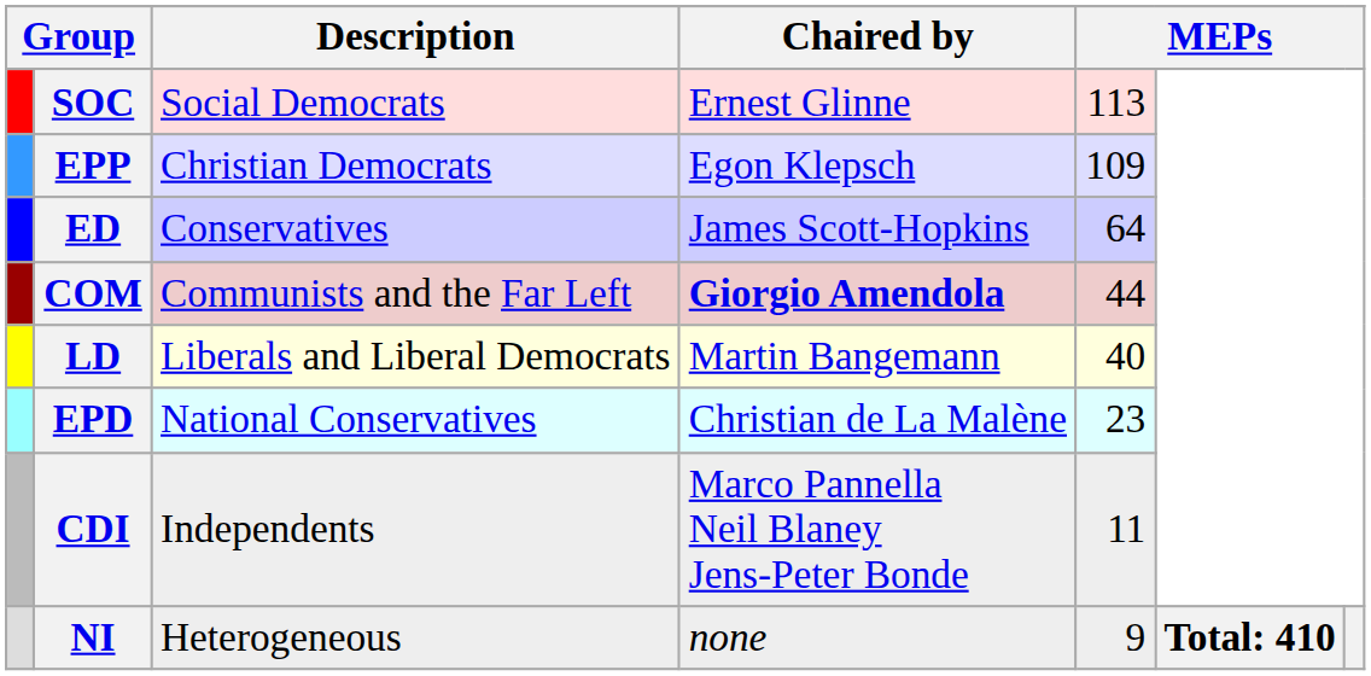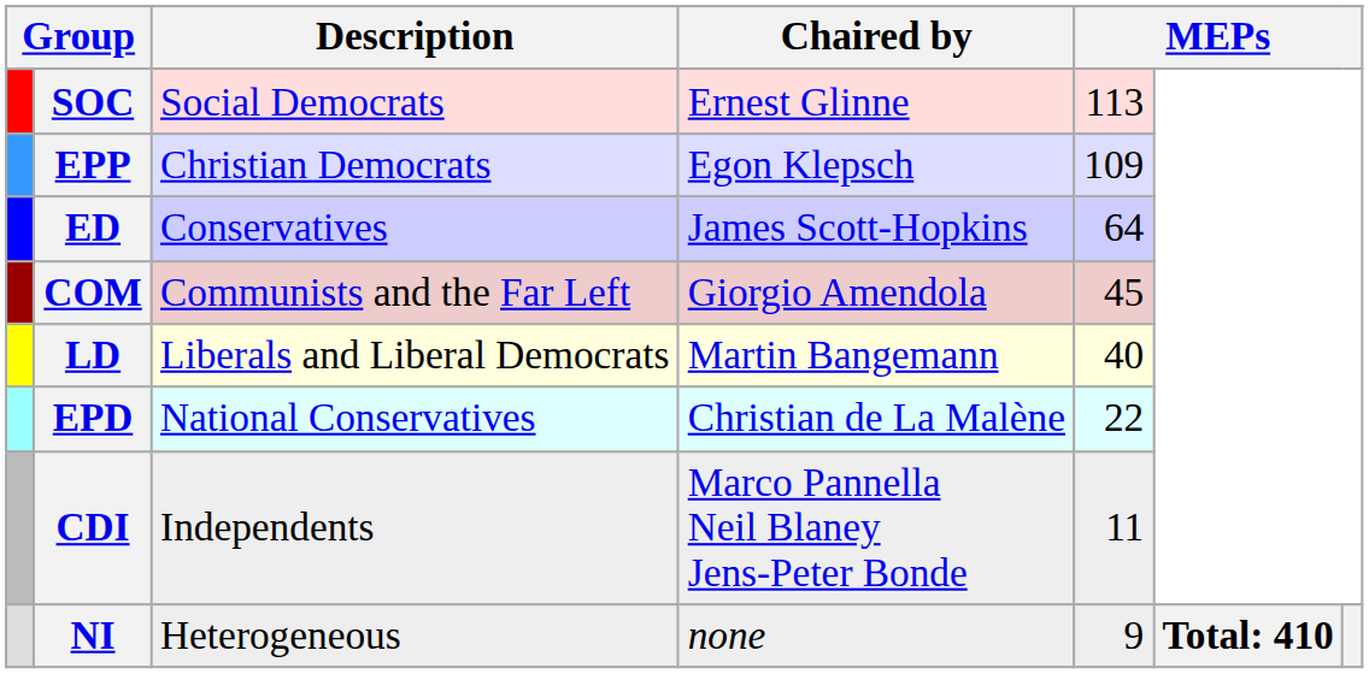 <table class="wikitable">
 <tr>
 </tr>
 <tr>
 <th colspan="2"><a href='#'>Group</a></th>
 <th>Description</th>
 <th>Chaired by</th>
 <th colspan=3><a href='#'>MEPs</a></th>
 </tr>
 <tr>
 <th style="background-color:#FF0000; width: 3px;"> </th>
 <th><a href='#'>SOC</a></th>
 <td style="background-color:#FFDDDD;"><a href='#'>Social Democrats</a></td>
 <td style="background-color:#FFDDDD;"><a href='#'>Ernest Glinne</a></td>
 <td style="background-color:#FFDDDD;text-align:right;">113</td>
 <td rowspan="7" colspan="2" style="text-align:center;vertical-align:middle;background:#FFFFFF"></td>
 </tr>
 <tr>
 <th style="background-color:#3399FF; width: 3px;"> </th>
 <th><a href='#'>EPP</a></th>
 <td style="background-color:#DDDDFF;"><a href='#'>Christian Democrats</a></td>
 <td style="background-color:#DDDDFF;"><a href='#'>Egon Klepsch</a></td>
 <td style="background-color:#DDDDFF;text-align:right;">109</td>
 </tr>
 <tr>
 <th style="background-color:#0000FF; width: 3px;"> </th>
 <th><a href='#'>ED</a></th>
 <td style="background-color:#CCCCFF;"><a href='#'>Conservatives</a></td>
 <td style="background-color:#CCCCFF;"><a href='#'>James Scott-Hopkins</a></td>
 <td style="background-color:#CCCCFF;text-align:right;">64</td>
 </tr>
 <tr>
 <th style="background-color:#990000; width: 3px;"> </th>
 <th><a href='#'>COM</a></th>
 <td style="background-color:#EECCCC;"><a href='#'>Communists</a> and the <a href='#'>Far Left</a></td>
-<td style="background-color:#EECCCC;"><strong><a href='#'>Giorgio Amendola</a></strong></td>
-<td style="background-color:#EECCCC;text-align:right;">44</td>
+<td style="background-color:#EECCCC;"><a href='#'>Giorgio Amendola</a></td>
+<td style="background-color:#EECCCC;text-align:right;">45</td>
 </tr>
 <tr>
 <th style="background-color:#FFFF00; width: 3px;"> </th>
 <th><a href='#'>LD</a></th>
 <td style="background-color:#FFFFDD;"><a href='#'>Liberals</a> and Liberal Democrats</td>
 <td style="background-color:#FFFFDD;"><a href='#'>Martin Bangemann</a></td>
 <td style="background-color:#FFFFDD;text-align:right;">40</td>
 </tr>
 <tr>
 <th style="background-color:#99FFFF; width: 3px;"> </th>
 <th><a href='#'>EPD</a></th>
 <td style="background-color:#DDFFFF;"><a href='#'>National Conservatives</a></td>
 <td style="background-color:#DDFFFF;"><a href='#'>Christian de La Malène</a></td>
-<td style="background-color:#DDFFFF;text-align:right;">23</td>
+<td style="background-color:#DDFFFF;text-align:right;">22</td>
 </tr>
 <tr>
 <th style="background-color:#BBBBBB; width: 3px;"> </th>
 <th><a href='#'>CDI</a></th>
 <td style="background-color:#EEEEEE;">Independents</td>
 <td style="background-color:#eeeeee;"><a href='#'>Marco Pannella</a><br><a href='#'>Neil Blaney</a><br><a href='#'>Jens-Peter Bonde</a></td>
 <td style="background-color:#eeeeee;text-align:right;">11</td>
 </tr>
 <tr>
 <th style="background-color:#DDDDDD; width: 3px;"> </th>
 <th><a href='#'>NI</a></th>
 <td style="background-color:#eeeeee;">Heterogeneous</td>
 <td style="background-color:#EEEEEE;"><em>none</em></td>
 <td style="background-color:#EEEEEE;text-align:right;">9</td>
 <th>Total: 410</th>
 <th></th>
 </tr>
 </table>
